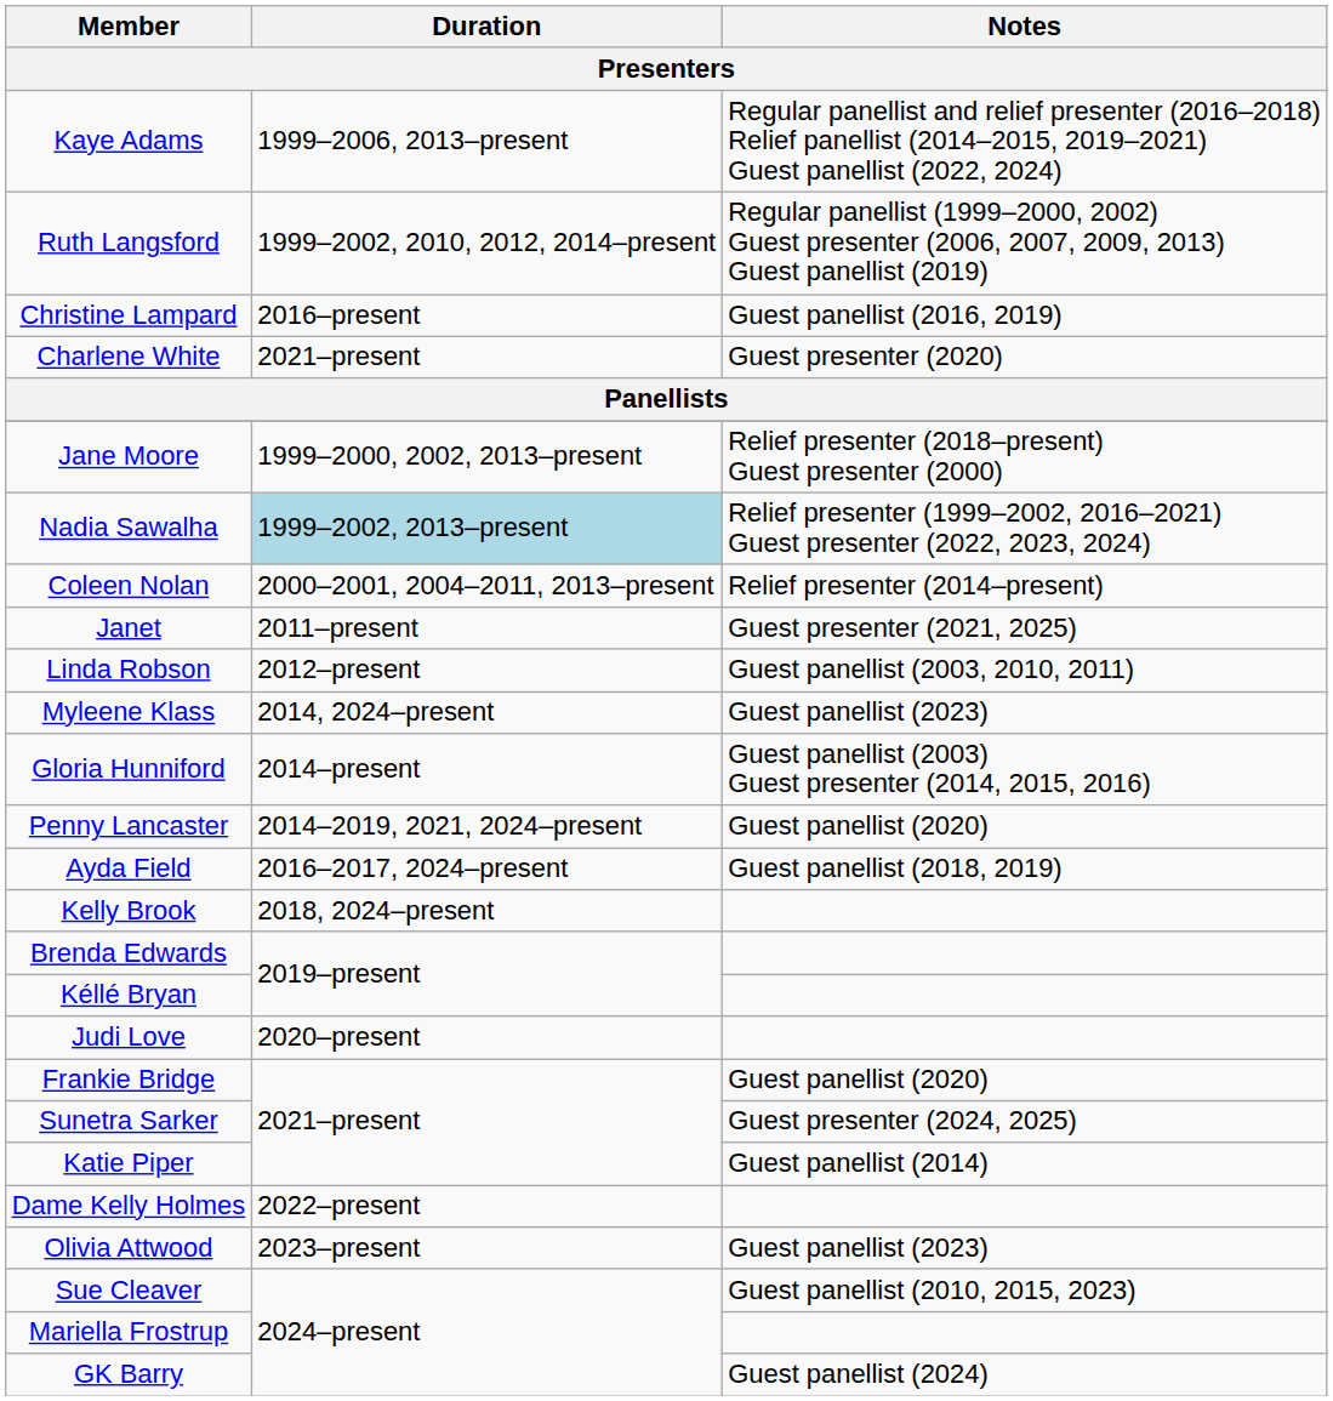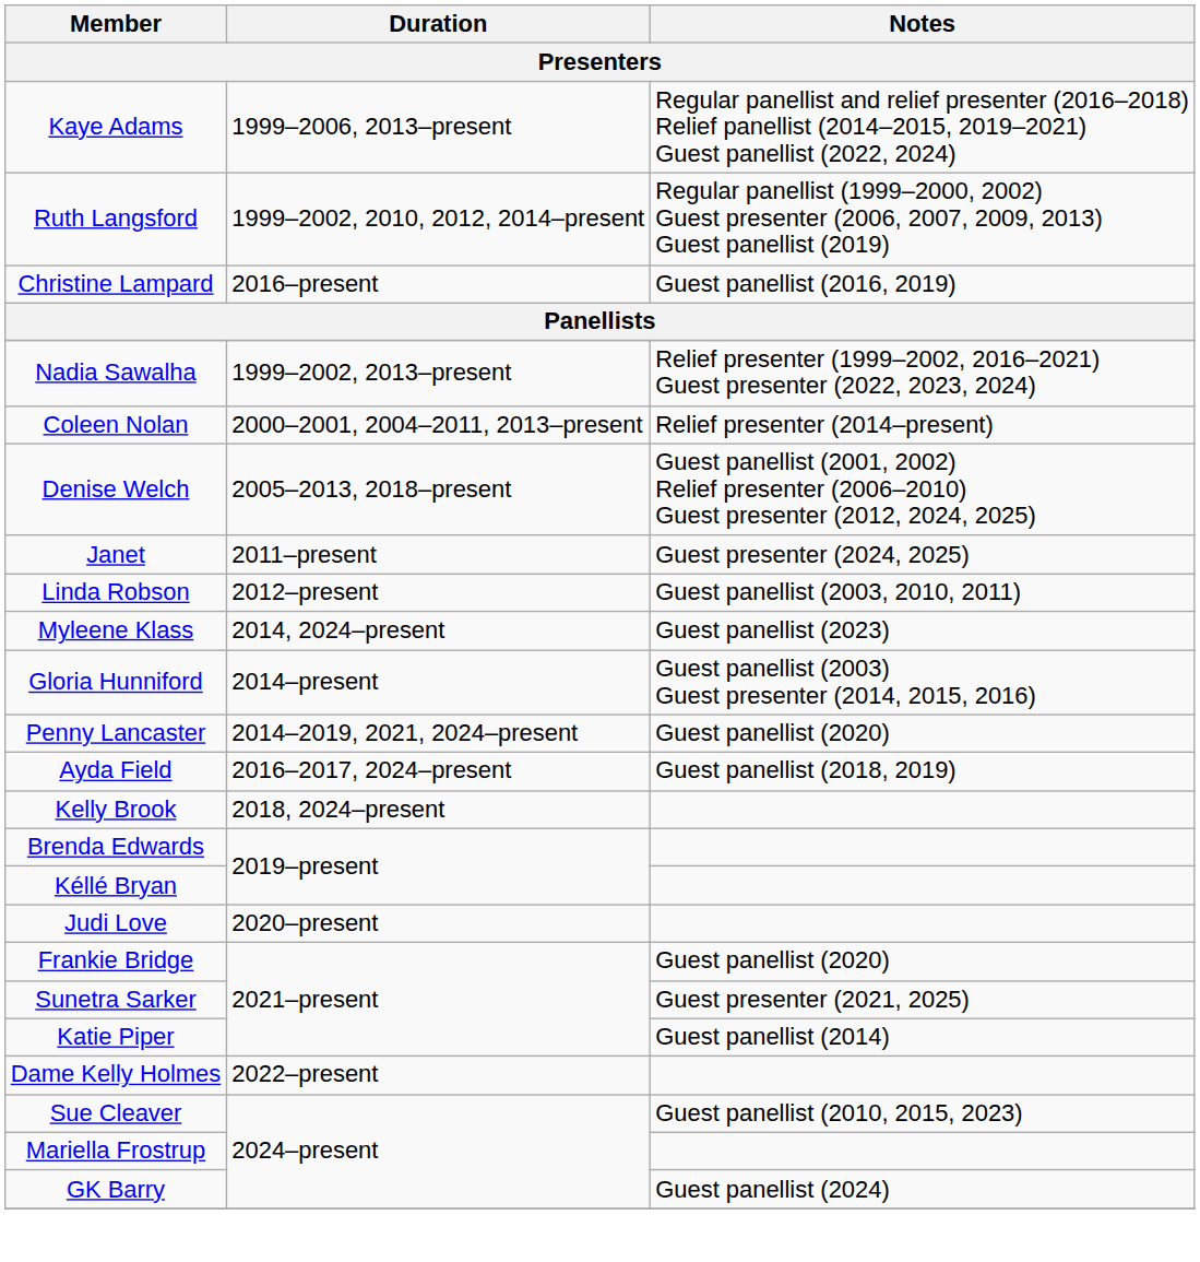 <table class="wikitable">
 <tr>
 <th>Member</th>
 <th>Duration</th>
 <th>Notes</th>
 </tr>
 <tr>
 <th colspan="3">Presenters</th>
 </tr>
 <tr>
 <td style="text-align:center"><a href='#'>Kaye Adams</a></td>
 <td>1999–2006, 2013–present</td>
 <td>Regular panellist and relief presenter (2016–2018)<br>Relief panellist (2014–2015, 2019–2021)<br>Guest panellist (2022, 2024)</td>
 </tr>
 <tr>
 <td style="text-align:center"><a href='#'>Ruth Langsford</a></td>
 <td>1999–2002, 2010, 2012, 2014–present</td>
 <td>Regular panellist (1999–2000, 2002)<br>Guest presenter (2006, 2007, 2009, 2013)<br>Guest panellist (2019)</td>
 </tr>
 <tr>
 <td style="text-align:center"><a href='#'>Christine Lampard</a></td>
 <td>2016–present</td>
 <td>Guest panellist (2016, 2019)</td>
 </tr>
 <tr>
-<td style="text-align:center"><a href='#'>Charlene White</a></td>
-<td>2021–present</td>
-<td>Guest presenter (2020)</td>
-</tr>
-<tr>
 <th colspan="3">Panellists</th>
 </tr>
 <tr>
 </tr>
 <tr>
-<td style="text-align:center"><a href='#'>Jane Moore</a></td>
-<td>1999–2000, 2002, 2013–present</td>
-<td>Relief presenter (2018–present)<br> Guest presenter (2000)</td>
-</tr>
-<tr>
 <td style="text-align:center"><a href='#'>Nadia Sawalha</a></td>
-<td style="background: lightblue;">1999–2002, 2013–present</td>
+<td>1999–2002, 2013–present</td>
 <td>Relief presenter (1999–2002, 2016–2021)<br>Guest presenter (2022, 2023, 2024)</td>
 </tr>
 <tr>
 <td style="text-align:center"><a href='#'>Coleen Nolan</a></td>
 <td>2000–2001, 2004–2011, 2013–present</td>
 <td>Relief presenter (2014–present)</td>
 </tr>
 <tr>
+<td style="text-align:center"><a href='#'>Denise Welch</a></td>
+<td>2005–2013, 2018–present</td>
+<td>Guest panellist (2001, 2002)<br>Relief presenter (2006–2010)<br>Guest presenter (2012, 2024, 2025)</td>
+</tr>
+<tr>
 <td style="text-align:center"><a href='#'>Janet </a></td>
 <td>2011–present</td>
-<td>Guest presenter (2021, 2025)</td>
+<td>Guest presenter (2024, 2025)</td>
 </tr>
 <tr>
 <td style="text-align:center"><a href='#'>Linda Robson</a></td>
 <td>2012–present</td>
 <td>Guest panellist (2003, 2010, 2011)</td>
 </tr>
 <tr>
 <td style="text-align:center"><a href='#'>Myleene Klass</a></td>
 <td>2014, 2024–present</td>
 <td>Guest panellist (2023)</td>
 </tr>
 <tr>
 <td style="text-align:center"><a href='#'>Gloria Hunniford</a></td>
 <td>2014–present</td>
 <td>Guest panellist (2003)<br>Guest presenter (2014, 2015, 2016)</td>
 </tr>
 <tr>
 <td style="text-align:center"><a href='#'>Penny Lancaster</a></td>
 <td>2014–2019, 2021, 2024–present</td>
 <td>Guest panellist (2020)</td>
 </tr>
 <tr>
 <td style="text-align:center"><a href='#'>Ayda Field</a></td>
 <td>2016–2017, 2024–present</td>
 <td>Guest panellist (2018, 2019)</td>
 </tr>
 <tr>
 <td style="text-align:center"><a href='#'>Kelly Brook</a></td>
 <td>2018, 2024–present</td>
 <td></td>
 </tr>
 <tr>
 <td style="text-align:center"><a href='#'>Brenda Edwards</a></td>
 <td rowspan="2">2019–present</td>
 <td></td>
 </tr>
 <tr>
 <td style="text-align:center"><a href='#'>Kéllé Bryan</a></td>
 <td></td>
 </tr>
 <tr>
 <td style="text-align:center"><a href='#'>Judi Love</a></td>
 <td>2020–present</td>
 <td></td>
 </tr>
 <tr>
 <td style="text-align:center"><a href='#'>Frankie Bridge</a></td>
 <td rowspan="3">2021–present</td>
 <td>Guest panellist (2020)</td>
 </tr>
 <tr>
 <td style="text-align:center"><a href='#'>Sunetra Sarker</a></td>
-<td>Guest presenter (2024, 2025)</td>
+<td>Guest presenter (2021, 2025)</td>
 </tr>
 <tr>
 <td style="text-align:center"><a href='#'>Katie Piper</a></td>
 <td>Guest panellist (2014)</td>
 </tr>
 <tr>
 <td style="text-align:center"><a href='#'>Dame Kelly Holmes</a></td>
 <td>2022–present</td>
 <td></td>
-</tr>
-<tr>
-<td style="text-align:center"><a href='#'>Olivia Attwood</a></td>
-<td>2023–present</td>
-<td>Guest panellist (2023)</td>
 </tr>
 <tr>
 <td style="text-align:center"><a href='#'>Sue Cleaver</a></td>
 <td rowspan="3">2024–present</td>
 <td>Guest panellist (2010, 2015, 2023)</td>
 </tr>
 <tr>
 <td style="text-align:center"><a href='#'>Mariella Frostrup</a></td>
 <td></td>
 </tr>
 <tr>
 <td style="text-align:center"><a href='#'>GK Barry</a></td>
 <td>Guest panellist (2024)</td>
 </tr>
 <tr>
 </tr>
 </table>
